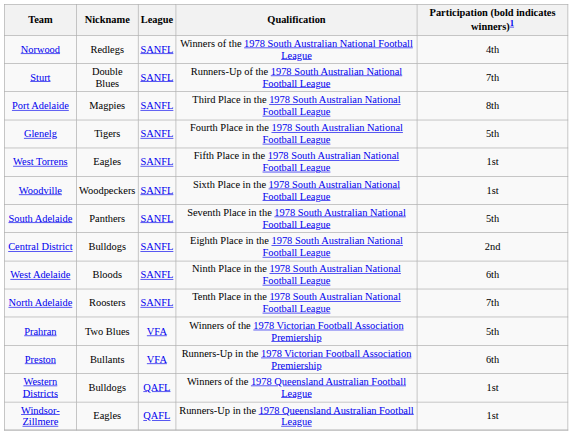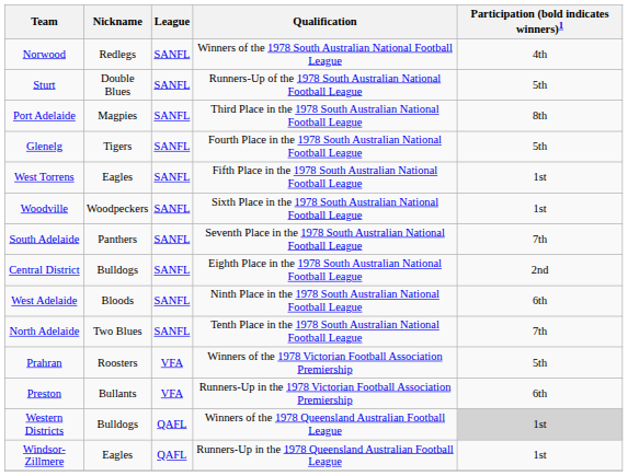 <table class="wikitable" style="text-align:center">
 <tr>
 <th>Team</th>
 <th>Nickname</th>
 <th>League</th>
 <th>Qualification</th>
 <th>Participation (bold indicates winners)<sup><strong><a href='#'>1</a></strong></sup></th>
 </tr>
 <tr>
 <td><a href='#'>Norwood</a></td>
 <td>Redlegs</td>
 <td><a href='#'>SANFL</a></td>
 <td>Winners of the <a href='#'>1978 South Australian National Football League</a></td>
 <td>4th </td>
 </tr>
 <tr>
 <td><a href='#'>Sturt</a></td>
 <td>Double Blues</td>
 <td><a href='#'>SANFL</a></td>
 <td>Runners-Up of the <a href='#'>1978 South Australian National Football League</a></td>
-<td>7th </td>
+<td>5th </td>
 </tr>
 <tr>
 <td><a href='#'>Port Adelaide</a></td>
 <td>Magpies</td>
 <td><a href='#'>SANFL</a></td>
 <td>Third Place in the <a href='#'>1978 South Australian National Football League</a></td>
 <td>8th </td>
 </tr>
 <tr>
 <td><a href='#'>Glenelg</a></td>
 <td>Tigers</td>
 <td><a href='#'>SANFL</a></td>
 <td>Fourth Place in the <a href='#'>1978 South Australian National Football League</a></td>
 <td>5th </td>
 </tr>
 <tr>
 <td><a href='#'>West Torrens</a></td>
 <td>Eagles</td>
 <td><a href='#'>SANFL</a></td>
 <td>Fifth Place in the <a href='#'>1978 South Australian National Football League</a></td>
 <td>1st</td>
 </tr>
 <tr>
 <td><a href='#'>Woodville</a></td>
 <td>Woodpeckers</td>
 <td><a href='#'>SANFL</a></td>
 <td>Sixth Place in the <a href='#'>1978 South Australian National Football League</a></td>
 <td>1st</td>
 </tr>
 <tr>
 <td><a href='#'>South Adelaide</a></td>
 <td>Panthers</td>
 <td><a href='#'>SANFL</a></td>
 <td>Seventh Place in the <a href='#'>1978 South Australian National Football League</a></td>
-<td>5th </td>
+<td>7th </td>
 </tr>
 <tr>
 <td><a href='#'>Central District</a></td>
 <td>Bulldogs</td>
 <td><a href='#'>SANFL</a></td>
 <td>Eighth Place in the <a href='#'>1978 South Australian National Football League</a></td>
 <td>2nd </td>
 </tr>
 <tr>
 <td><a href='#'>West Adelaide</a></td>
 <td>Bloods</td>
 <td><a href='#'>SANFL</a></td>
 <td>Ninth Place in the <a href='#'>1978 South Australian National Football League</a></td>
 <td>6th </td>
 </tr>
 <tr>
 <td><a href='#'>North Adelaide</a></td>
-<td>Roosters</td>
+<td>Two Blues</td>
 <td><a href='#'>SANFL</a></td>
 <td>Tenth Place in the <a href='#'>1978 South Australian National Football League</a></td>
 <td>7th </td>
 </tr>
 <tr>
 <td><a href='#'>Prahran</a></td>
-<td>Two Blues</td>
+<td>Roosters</td>
 <td><a href='#'>VFA</a></td>
 <td>Winners of the <a href='#'>1978 Victorian Football Association Premiership</a></td>
 <td>5th </td>
 </tr>
 <tr>
 <td><a href='#'>Preston</a></td>
 <td>Bullants</td>
 <td><a href='#'>VFA</a></td>
 <td>Runners-Up in the <a href='#'>1978 Victorian Football Association Premiership</a></td>
 <td>6th </td>
 </tr>
 <tr>
 <td><a href='#'>Western Districts</a></td>
 <td>Bulldogs</td>
 <td><a href='#'>QAFL</a></td>
 <td>Winners of the <a href='#'>1978 Queensland Australian Football League</a></td>
-<td>1st</td>
+<td style="background: lightgrey;">1st</td>
 </tr>
 <tr>
 <td><a href='#'>Windsor-Zillmere</a></td>
 <td>Eagles</td>
 <td><a href='#'>QAFL</a></td>
 <td>Runners-Up in the <a href='#'>1978 Queensland Australian Football League</a></td>
 <td>1st</td>
 </tr>
 <tr>
 </tr>
 </table>
